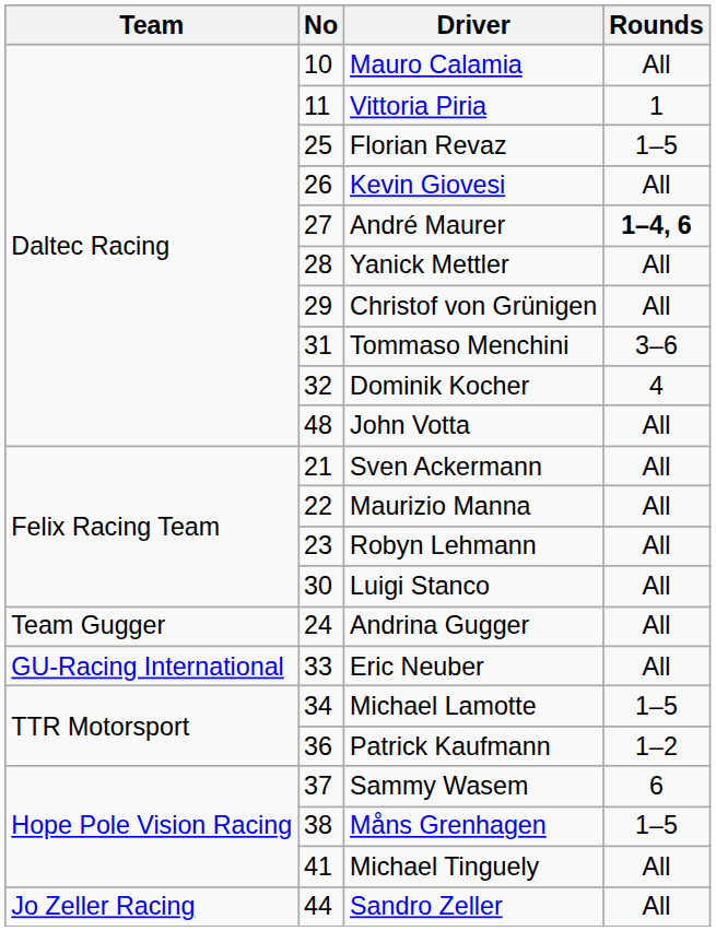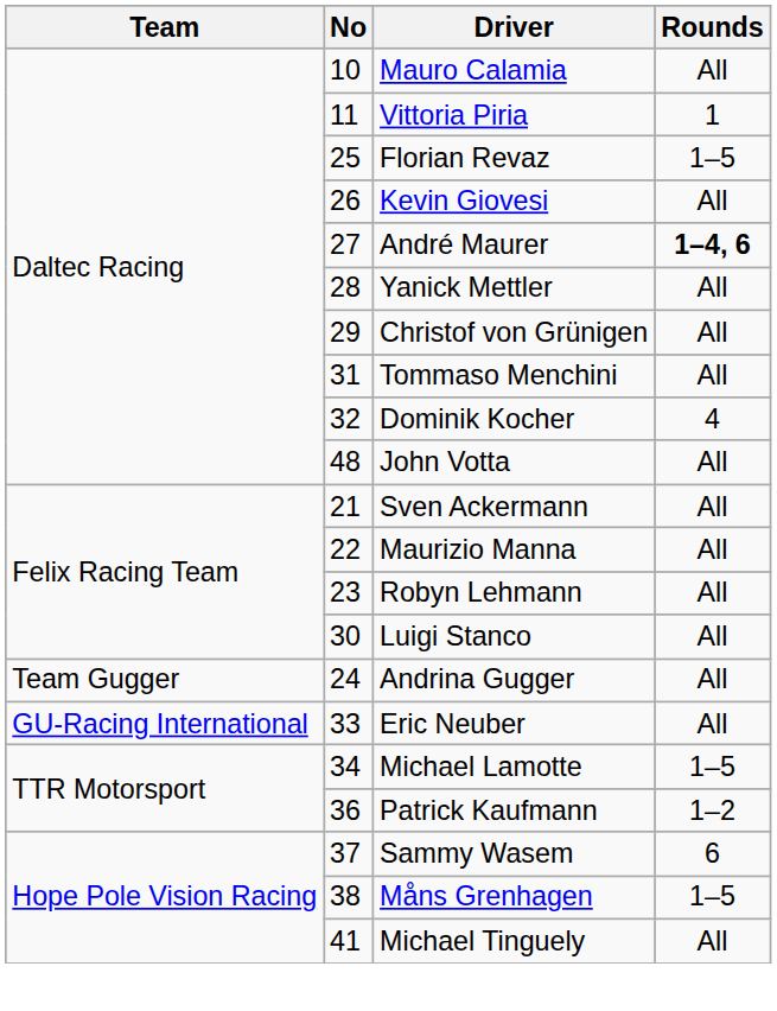 <table class="wikitable" style="font-size: 85%;">
 <tr>
 <th>Team</th>
 <th>No</th>
 <th>Driver</th>
 <th>Rounds</th>
 </tr>
 <tr>
 <td rowspan=10> Daltec Racing</td>
 <td>10</td>
 <td> <a href='#'>Mauro Calamia</a></td>
 <td align=center>All</td>
 </tr>
 <tr>
 <td>11</td>
 <td> <a href='#'>Vittoria Piria</a></td>
 <td align=center>1</td>
 </tr>
 <tr>
 <td>25</td>
 <td> Florian Revaz</td>
 <td align=center>1–5</td>
 </tr>
 <tr>
 <td>26</td>
 <td> <a href='#'>Kevin Giovesi</a></td>
 <td align=center>All</td>
 </tr>
 <tr>
 <td>27</td>
 <td> André Maurer</td>
 <td align=center><strong>1–4, 6</strong></td>
 </tr>
 <tr>
 <td>28</td>
 <td> Yanick Mettler</td>
 <td align=center>All</td>
 </tr>
 <tr>
 <td>29</td>
 <td> Christof von Grünigen</td>
 <td align=center>All</td>
 </tr>
 <tr>
 <td>31</td>
 <td> Tommaso Menchini</td>
-<td align=center>3–6</td>
+<td align=center>All</td>
 </tr>
 <tr>
 <td>32</td>
 <td> Dominik Kocher</td>
 <td align=center>4</td>
 </tr>
 <tr>
 <td>48</td>
 <td> John Votta</td>
 <td align=center>All</td>
 </tr>
 <tr>
 <td rowspan=4> Felix Racing Team</td>
 <td>21</td>
 <td> Sven Ackermann</td>
 <td align=center>All</td>
 </tr>
 <tr>
 <td>22</td>
 <td> Maurizio Manna</td>
 <td align=center>All</td>
 </tr>
 <tr>
 <td>23</td>
 <td> Robyn Lehmann</td>
 <td align=center>All</td>
 </tr>
 <tr>
 <td>30</td>
 <td> Luigi Stanco</td>
 <td align=center>All</td>
 </tr>
 <tr>
 <td> Team Gugger</td>
 <td>24</td>
 <td> Andrina Gugger</td>
 <td align=center>All</td>
 </tr>
 <tr>
 <td> <a href='#'>GU-Racing International</a></td>
 <td>33</td>
 <td> Eric Neuber</td>
 <td align=center>All</td>
 </tr>
 <tr>
 <td rowspan=2> TTR Motorsport</td>
 <td>34</td>
 <td> Michael Lamotte</td>
 <td align=center>1–5</td>
 </tr>
 <tr>
 <td>36</td>
 <td> Patrick Kaufmann</td>
 <td align=center>1–2</td>
 </tr>
 <tr>
 <td rowspan=3> <a href='#'>Hope Pole Vision Racing</a></td>
 <td>37</td>
 <td> Sammy Wasem</td>
 <td align=center>6</td>
 </tr>
 <tr>
 <td>38</td>
 <td> <a href='#'>Måns Grenhagen</a></td>
 <td align=center>1–5</td>
 </tr>
 <tr>
 <td>41</td>
 <td> Michael Tinguely</td>
 <td align=center>All</td>
 </tr>
-<tr>
-<td> <a href='#'>Jo Zeller Racing</a></td>
-<td>44</td>
-<td> <a href='#'>Sandro Zeller</a></td>
-<td align=center>All</td>
-</tr>
 </table>
